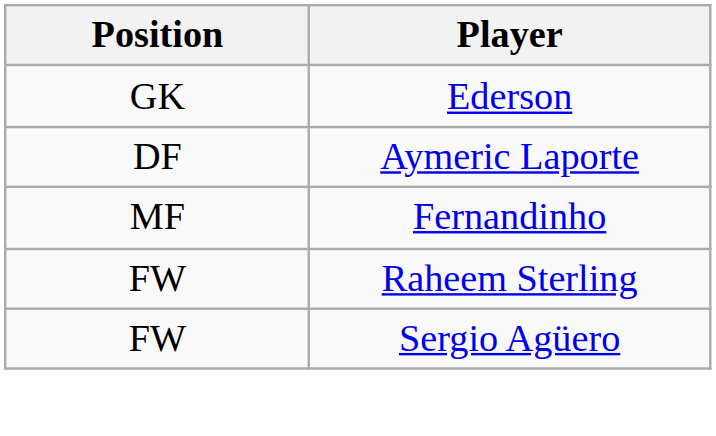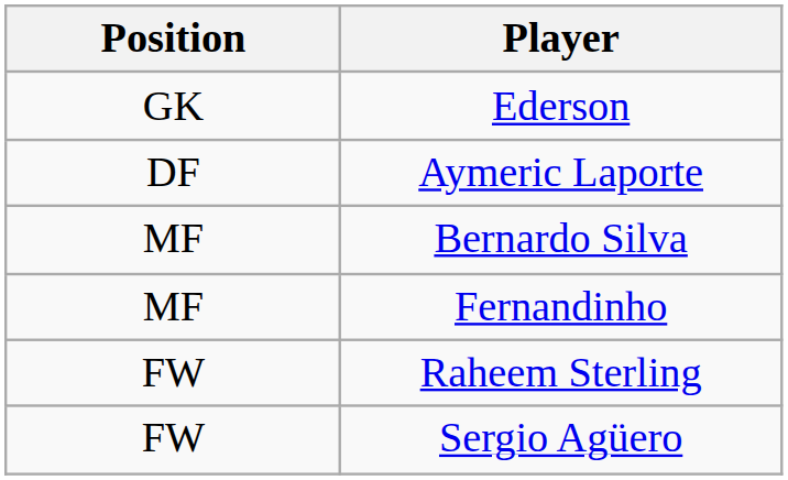 <table class="wikitable">
 <tr>
 <th style="width:120px;">Position</th>
 <th style="width:160px;">Player</th>
 </tr>
 <tr>
 <td style="text-align:center;">GK</td>
 <td style="text-align:center;"> <a href='#'>Ederson</a></td>
 </tr>
 <tr>
 <td style="text-align:center;">DF</td>
 <td style="text-align:center;"> <a href='#'>Aymeric Laporte</a></td>
 </tr>
 <tr>
 <td style="text-align:center;">MF</td>
+<td style="text-align:center;"> <a href='#'>Bernardo Silva</a></td>
+</tr>
+<tr>
+<td style="text-align:center;">MF</td>
 <td style="text-align:center;"> <a href='#'>Fernandinho</a></td>
 </tr>
 <tr>
 <td style="text-align:center;">FW</td>
 <td style="text-align:center;"> <a href='#'>Raheem Sterling</a></td>
 </tr>
 <tr>
 <td style="text-align:center;">FW</td>
 <td style="text-align:center;"> <a href='#'>Sergio Agüero</a></td>
 </tr>
 </table>
